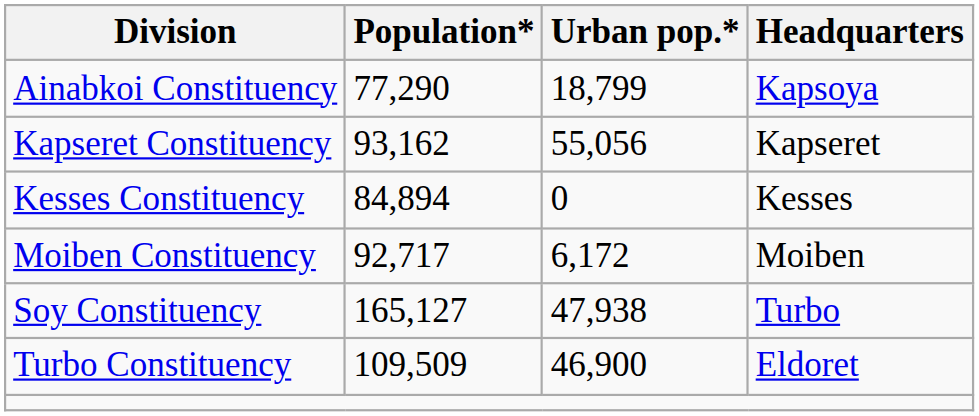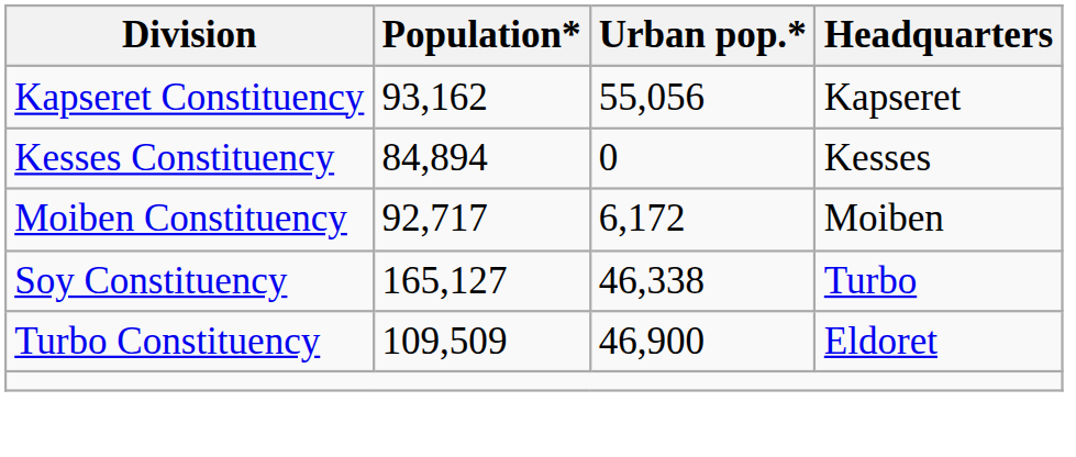 <table class="wikitable">
 <tr>
 <th>Division</th>
 <th>Population*</th>
 <th>Urban pop.*</th>
 <th>Headquarters</th>
-</tr>
-<tr>
-<td><a href='#'>Ainabkoi Constituency</a></td>
-<td>77,290</td>
-<td>18,799</td>
-<td><a href='#'>Kapsoya</a></td>
 </tr>
 <tr>
 <td><a href='#'>Kapseret Constituency</a></td>
 <td>93,162</td>
 <td>55,056</td>
 <td>Kapseret</td>
 </tr>
 <tr>
 <td><a href='#'>Kesses Constituency</a></td>
 <td>84,894</td>
 <td>0</td>
 <td>Kesses</td>
 </tr>
 <tr>
 <td><a href='#'>Moiben Constituency</a></td>
 <td>92,717</td>
 <td>6,172</td>
 <td>Moiben</td>
 </tr>
 <tr>
 <td><a href='#'>Soy Constituency</a></td>
 <td>165,127</td>
-<td>47,938</td>
+<td>46,338</td>
 <td><a href='#'>Turbo</a></td>
 </tr>
 <tr>
 <td><a href='#'>Turbo Constituency</a></td>
 <td>109,509</td>
 <td>46,900</td>
 <td><a href='#'>Eldoret</a></td>
 </tr>
 <tr>
 <td colspan="4"></td>
 </tr>
 </table>
